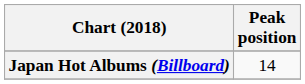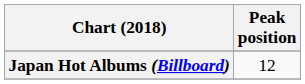 <table class="wikitable sortable plainrowheaders" style="text-align:center">
 <tr>
 <th scope="col">Chart (2018)</th>
 <th scope="col">Peak<br>position</th>
 </tr>
 <tr>
 </tr>
 <tr>
 <th scope="row">Japan Hot Albums <em>(<a href='#'>Billboard</a>)</em></th>
-<td>14</td>
+<td>12</td>
 </tr>
 <tr>
 </tr>
 </table>
